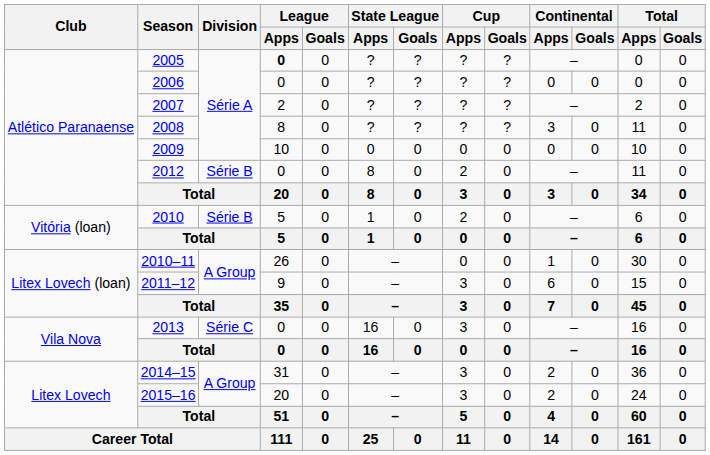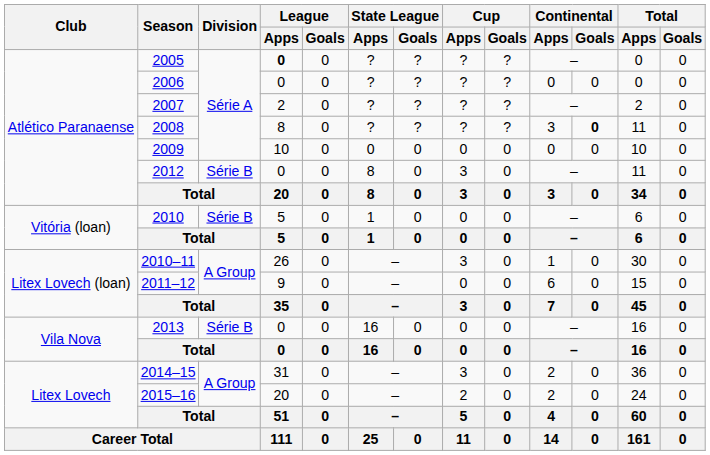 <table class="wikitable" style="font-size:90%; text-align: center">
 <tr>
 <th rowspan=2>Club</th>
 <th rowspan=2>Season</th>
 <th rowspan="2">Division</th>
 <th colspan=2>League</th>
 <th colspan=2>State League</th>
 <th colspan=2>Cup</th>
 <th colspan=2>Continental</th>
 <th colspan=2>Total</th>
 </tr>
 <tr>
 <th>Apps</th>
 <th>Goals</th>
 <th>Apps</th>
 <th>Goals</th>
 <th>Apps</th>
 <th>Goals</th>
 <th>Apps</th>
 <th>Goals</th>
 <th>Apps</th>
 <th>Goals</th>
 </tr>
 <tr>
 <td rowspan=7><a href='#'>Atlético Paranaense</a></td>
 <td><a href='#'>2005</a></td>
 <td rowspan=5><a href='#'>Série A</a></td>
 <td><strong>0</strong></td>
 <td>0</td>
 <td>?</td>
 <td>?</td>
 <td>?</td>
 <td>?</td>
 <td colspan="2">–</td>
 <td>0</td>
 <td>0</td>
 </tr>
 <tr>
 <td><a href='#'>2006</a></td>
 <td>0</td>
 <td>0</td>
 <td>?</td>
 <td>?</td>
 <td>?</td>
 <td>?</td>
 <td>0</td>
 <td>0</td>
 <td>0</td>
 <td>0</td>
 </tr>
 <tr>
 <td><a href='#'>2007</a></td>
 <td>2</td>
 <td>0</td>
 <td>?</td>
 <td>?</td>
 <td>?</td>
 <td>?</td>
 <td colspan="2">–</td>
 <td>2</td>
 <td>0</td>
 </tr>
 <tr>
 <td><a href='#'>2008</a></td>
 <td>8</td>
 <td>0</td>
 <td>?</td>
 <td>?</td>
 <td>?</td>
 <td>?</td>
 <td>3</td>
-<td>0</td>
+<td><strong>0</strong></td>
 <td>11</td>
 <td>0</td>
 </tr>
 <tr>
 <td><a href='#'>2009</a></td>
 <td>10</td>
 <td>0</td>
 <td>0</td>
 <td>0</td>
 <td>0</td>
 <td>0</td>
 <td>0</td>
 <td>0</td>
 <td>10</td>
 <td>0</td>
 </tr>
 <tr>
 <td><a href='#'>2012</a></td>
 <td rowspan=1><a href='#'>Série B</a></td>
 <td>0</td>
 <td>0</td>
 <td>8</td>
 <td>0</td>
-<td>2</td>
+<td>3</td>
 <td>0</td>
 <td colspan="2">–</td>
 <td>11</td>
 <td>0</td>
 </tr>
 <tr>
 <th colspan=2>Total</th>
 <th>20</th>
 <th>0</th>
 <th>8</th>
 <th>0</th>
 <th>3</th>
 <th>0</th>
 <th>3</th>
 <th>0</th>
 <th>34</th>
 <th>0</th>
 </tr>
 <tr>
 <td rowspan="2"><a href='#'>Vitória</a> (loan)</td>
 <td><a href='#'>2010</a></td>
 <td rowspan=1><a href='#'>Série B</a></td>
 <td>5</td>
 <td>0</td>
 <td>1</td>
 <td>0</td>
-<td>2</td>
+<td>0</td>
 <td>0</td>
 <td colspan=2>–</td>
 <td>6</td>
 <td>0</td>
 </tr>
 <tr>
 <th colspan=2>Total</th>
 <th>5</th>
 <th>0</th>
 <th>1</th>
 <th>0</th>
 <th>0</th>
 <th>0</th>
 <th colspan=2>–</th>
 <th>6</th>
 <th>0</th>
 </tr>
 <tr>
 <td rowspan=3><a href='#'>Litex Lovech</a> (loan)</td>
 <td><a href='#'>2010–11</a></td>
 <td rowspan="2"><a href='#'>A Group</a></td>
 <td>26</td>
 <td>0</td>
 <td colspan="2">–</td>
-<td>0</td>
+<td>3</td>
 <td>0</td>
 <td>1</td>
 <td>0</td>
 <td>30</td>
 <td>0</td>
 </tr>
 <tr>
 <td><a href='#'>2011–12</a></td>
 <td>9</td>
 <td>0</td>
 <td colspan="2">–</td>
-<td>3</td>
+<td>0</td>
 <td>0</td>
 <td>6</td>
 <td>0</td>
 <td>15</td>
 <td>0</td>
 </tr>
 <tr>
 <th colspan=2>Total</th>
 <th>35</th>
 <th>0</th>
 <th colspan="2">–</th>
 <th>3</th>
 <th>0</th>
 <th>7</th>
 <th>0</th>
 <th>45</th>
 <th>0</th>
 </tr>
 <tr>
 <td rowspan="2"><a href='#'>Vila Nova</a></td>
 <td><a href='#'>2013</a></td>
-<td rowspan="1"><a href='#'>Série C</a></td>
+<td rowspan=1><a href='#'>Série B</a></td>
 <td>0</td>
 <td>0</td>
 <td>16</td>
 <td>0</td>
-<td>3</td>
+<td>0</td>
 <td>0</td>
 <td colspan=2>–</td>
 <td>16</td>
 <td>0</td>
 </tr>
 <tr>
 <th colspan=2>Total</th>
 <th>0</th>
 <th>0</th>
 <th>16</th>
 <th>0</th>
 <th>0</th>
 <th>0</th>
 <th colspan=2>–</th>
 <th>16</th>
 <th>0</th>
 </tr>
 <tr>
 <td rowspan=3><a href='#'>Litex Lovech</a></td>
 <td><a href='#'>2014–15</a></td>
 <td rowspan="2"><a href='#'>A Group</a></td>
 <td>31</td>
 <td>0</td>
 <td colspan="2">–</td>
 <td>3</td>
 <td>0</td>
 <td>2</td>
 <td>0</td>
 <td>36</td>
 <td>0</td>
 </tr>
 <tr>
 <td><a href='#'>2015–16</a></td>
 <td>20</td>
 <td>0</td>
 <td colspan="2">–</td>
-<td>3</td>
+<td>2</td>
 <td>0</td>
 <td>2</td>
 <td>0</td>
 <td>24</td>
 <td>0</td>
 </tr>
 <tr>
 <th colspan=2>Total</th>
 <th>51</th>
 <th>0</th>
 <th colspan="2">–</th>
 <th>5</th>
 <th>0</th>
 <th>4</th>
 <th>0</th>
 <th>60</th>
 <th>0</th>
 </tr>
 <tr>
 <th colspan=3>Career Total</th>
 <th>111</th>
 <th>0</th>
 <th>25</th>
 <th>0</th>
 <th>11</th>
 <th>0</th>
 <th>14</th>
 <th>0</th>
 <th>161</th>
 <th>0</th>
 </tr>
 </table>
